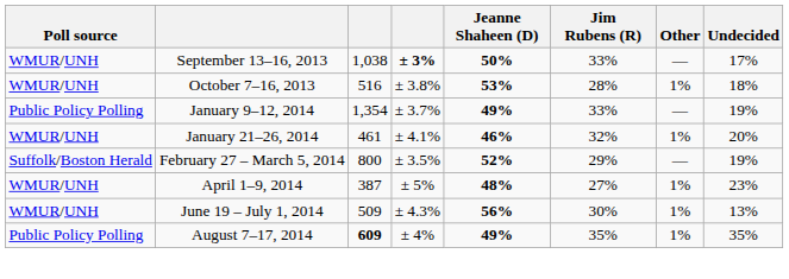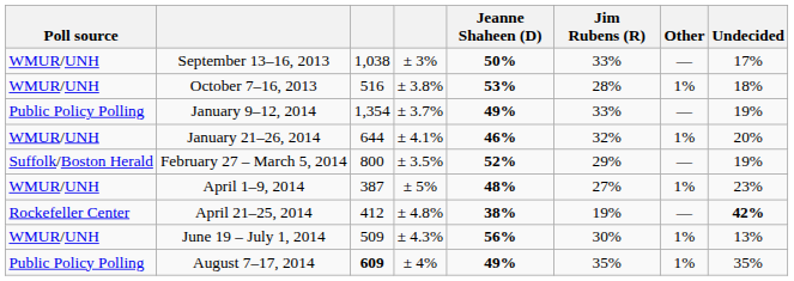 <table class="wikitable" style="text-align:center">
 <tr valign= bottom>
 <th>Poll source</th>
 <th></th>
 <th></th>
 <th></th>
 <th style="width:100px;">Jeanne<br>Shaheen (D)</th>
 <th style="width:100px;">Jim<br>Rubens (R)</th>
 <th>Other</th>
 <th>Undecided</th>
 </tr>
 <tr>
 <td align=left><a href='#'>WMUR</a>/<a href='#'>UNH</a></td>
 <td>September 13–16, 2013</td>
 <td>1,038</td>
-<td><strong>± 3%</strong></td>
+<td>± 3%</td>
 <td><strong>50%</strong></td>
 <td>33%</td>
 <td>—</td>
 <td>17%</td>
 </tr>
 <tr>
 <td align=left><a href='#'>WMUR</a>/<a href='#'>UNH</a></td>
 <td>October 7–16, 2013</td>
 <td>516</td>
 <td>± 3.8%</td>
 <td><strong>53%</strong></td>
 <td>28%</td>
 <td>1%</td>
 <td>18%</td>
 </tr>
 <tr>
 <td align=left><a href='#'>Public Policy Polling</a></td>
 <td>January 9–12, 2014</td>
 <td>1,354</td>
 <td>± 3.7%</td>
 <td><strong>49%</strong></td>
 <td>33%</td>
 <td>—</td>
 <td>19%</td>
 </tr>
 <tr>
 <td align=left><a href='#'>WMUR</a>/<a href='#'>UNH</a></td>
 <td>January 21–26, 2014</td>
-<td>461</td>
+<td>644</td>
 <td>± 4.1%</td>
 <td><strong>46%</strong></td>
 <td>32%</td>
 <td>1%</td>
 <td>20%</td>
 </tr>
 <tr>
 <td align=left><a href='#'>Suffolk</a>/<a href='#'>Boston Herald</a></td>
 <td>February 27 – March 5, 2014</td>
 <td>800</td>
 <td>± 3.5%</td>
 <td><strong>52%</strong></td>
 <td>29%</td>
 <td>—</td>
 <td>19%</td>
 </tr>
 <tr>
 <td align=left><a href='#'>WMUR</a>/<a href='#'>UNH</a></td>
 <td>April 1–9, 2014</td>
 <td>387</td>
 <td>± 5%</td>
 <td><strong>48%</strong></td>
 <td>27%</td>
 <td>1%</td>
 <td>23%</td>
 </tr>
 <tr>
+<td align=left><a href='#'>Rockefeller Center</a></td>
+<td>April 21–25, 2014</td>
+<td>412</td>
+<td>± 4.8%</td>
+<td><strong>38%</strong></td>
+<td>19%</td>
+<td>—</td>
+<td><strong>42%</strong></td>
+</tr>
+<tr>
 <td align=left><a href='#'>WMUR</a>/<a href='#'>UNH</a></td>
 <td>June 19 – July 1, 2014</td>
 <td>509</td>
 <td>± 4.3%</td>
 <td><strong>56%</strong></td>
 <td>30%</td>
 <td>1%</td>
 <td>13%</td>
 </tr>
 <tr>
 <td align=left><a href='#'>Public Policy Polling</a></td>
 <td>August 7–17, 2014</td>
 <td><strong>609</strong></td>
 <td>± 4%</td>
 <td><strong>49%</strong></td>
 <td>35%</td>
 <td>1%</td>
 <td>35%</td>
 </tr>
 </table>
